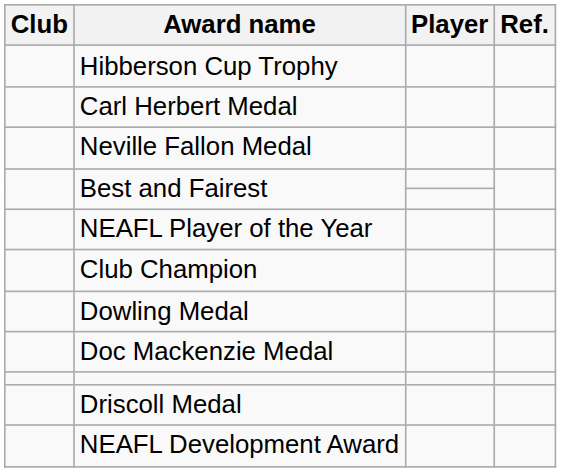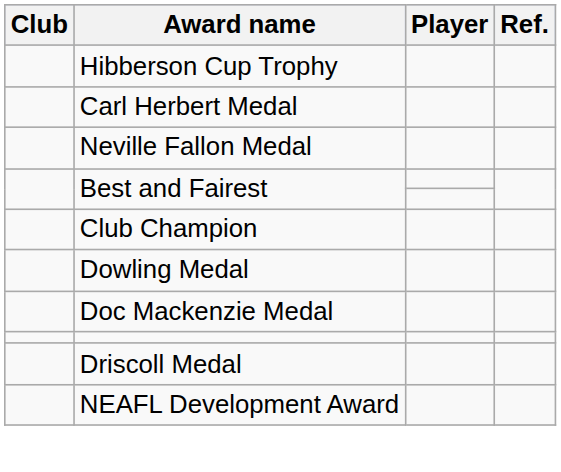 <table class="wikitable sortable">
 <tr style="background:#C1D8FF;">
 <th>Club</th>
 <th>Award name</th>
 <th>Player</th>
 <th class="unsortable">Ref.</th>
 </tr>
 <tr>
 <td></td>
 <td>Hibberson Cup Trophy</td>
 <td></td>
 <td></td>
 </tr>
 <tr>
 <td></td>
 <td>Carl Herbert Medal</td>
 <td></td>
 <td></td>
 </tr>
 <tr>
 <td></td>
 <td>Neville Fallon Medal</td>
 <td></td>
 <td></td>
 </tr>
 <tr>
 <td rowspan=2></td>
 <td rowspan=2>Best and Fairest</td>
 <td></td>
 <td rowspan=2></td>
 </tr>
 <tr>
-<td></td>
-</tr>
-<tr>
-<td></td>
-<td>NEAFL Player of the Year</td>
-<td></td>
 <td></td>
 </tr>
 <tr>
 <td></td>
 <td>Club Champion</td>
 <td></td>
 <td></td>
 </tr>
 <tr>
 <td></td>
 <td>Dowling Medal</td>
 <td></td>
 <td></td>
 </tr>
 <tr>
 <td></td>
 <td>Doc Mackenzie Medal</td>
 <td></td>
 <td></td>
 </tr>
 <tr>
 <td></td>
 <td></td>
 <td></td>
 <td></td>
 </tr>
 <tr>
 <td></td>
 <td>Driscoll Medal</td>
 <td></td>
 <td></td>
 </tr>
 <tr>
 <td></td>
 <td>NEAFL Development Award</td>
 <td></td>
 <td></td>
 </tr>
 </table>
